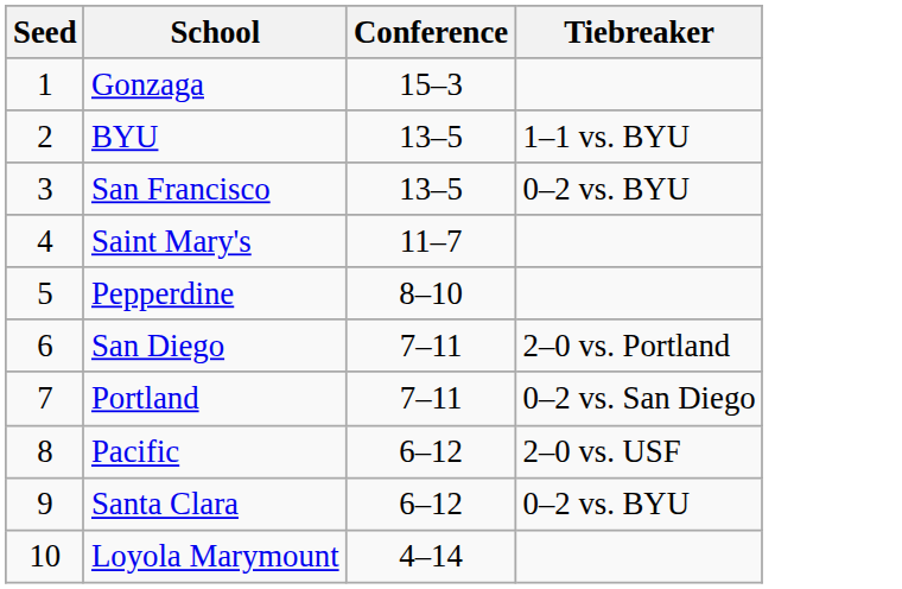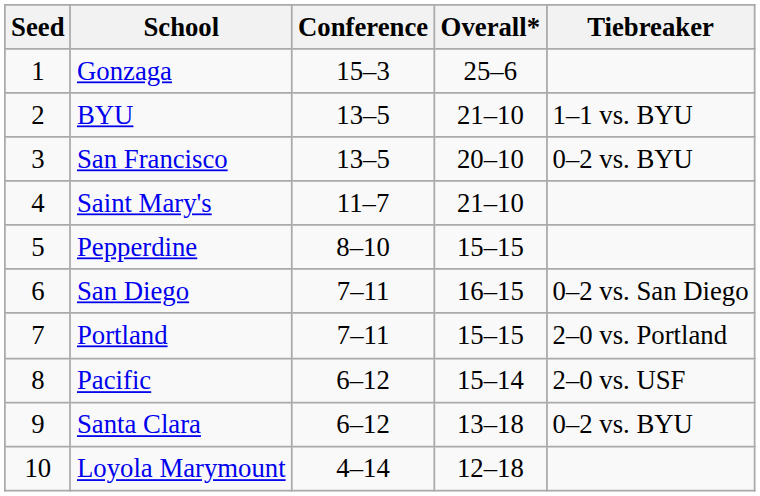 <table class="wikitable" style="white-space:nowrap; font-size:95%;text-align:center">
 <tr>
 <th>Seed</th>
 <th>School</th>
 <th>Conference</th>
+<th>Overall*</th>
 <th>Tiebreaker</th>
 </tr>
 <tr>
 <td>1</td>
 <td align=left><a href='#'>Gonzaga</a></td>
 <td>15–3</td>
+<td>25–6</td>
 <td></td>
 </tr>
 <tr>
 <td>2</td>
 <td align=left><a href='#'>BYU</a></td>
 <td>13–5</td>
+<td>21–10</td>
 <td align=left>1–1 vs. BYU</td>
 </tr>
 <tr>
 <td>3</td>
 <td align=left><a href='#'>San Francisco</a></td>
 <td>13–5</td>
+<td>20–10</td>
 <td align=left>0–2 vs. BYU</td>
 </tr>
 <tr>
 <td>4</td>
 <td align=left><a href='#'>Saint Mary's</a></td>
 <td>11–7</td>
+<td>21–10</td>
 <td></td>
 </tr>
 <tr>
 <td>5</td>
 <td align=left><a href='#'>Pepperdine</a></td>
 <td>8–10</td>
+<td>15–15</td>
 <td></td>
 </tr>
 <tr>
 <td>6</td>
 <td align=left><a href='#'>San Diego</a></td>
 <td>7–11</td>
-<td align=left>2–0 vs. Portland</td>
+<td>16–15</td>
+<td align=left>0–2 vs. San Diego</td>
 </tr>
 <tr>
 <td>7</td>
 <td align=left><a href='#'>Portland</a></td>
 <td>7–11</td>
-<td align=left>0–2 vs. San Diego</td>
+<td>15–15</td>
+<td align=left>2–0 vs. Portland</td>
 </tr>
 <tr>
 <td>8</td>
 <td align=left><a href='#'>Pacific</a></td>
 <td>6–12</td>
+<td>15–14</td>
 <td align=left>2–0 vs. USF</td>
 </tr>
 <tr>
 <td>9</td>
 <td align=left><a href='#'>Santa Clara</a></td>
 <td>6–12</td>
+<td>13–18</td>
 <td align=left>0–2 vs. BYU</td>
 </tr>
 <tr>
 <td>10</td>
 <td align=left><a href='#'>Loyola Marymount</a></td>
 <td>4–14</td>
+<td>12–18</td>
 <td></td>
 </tr>
 </table>
